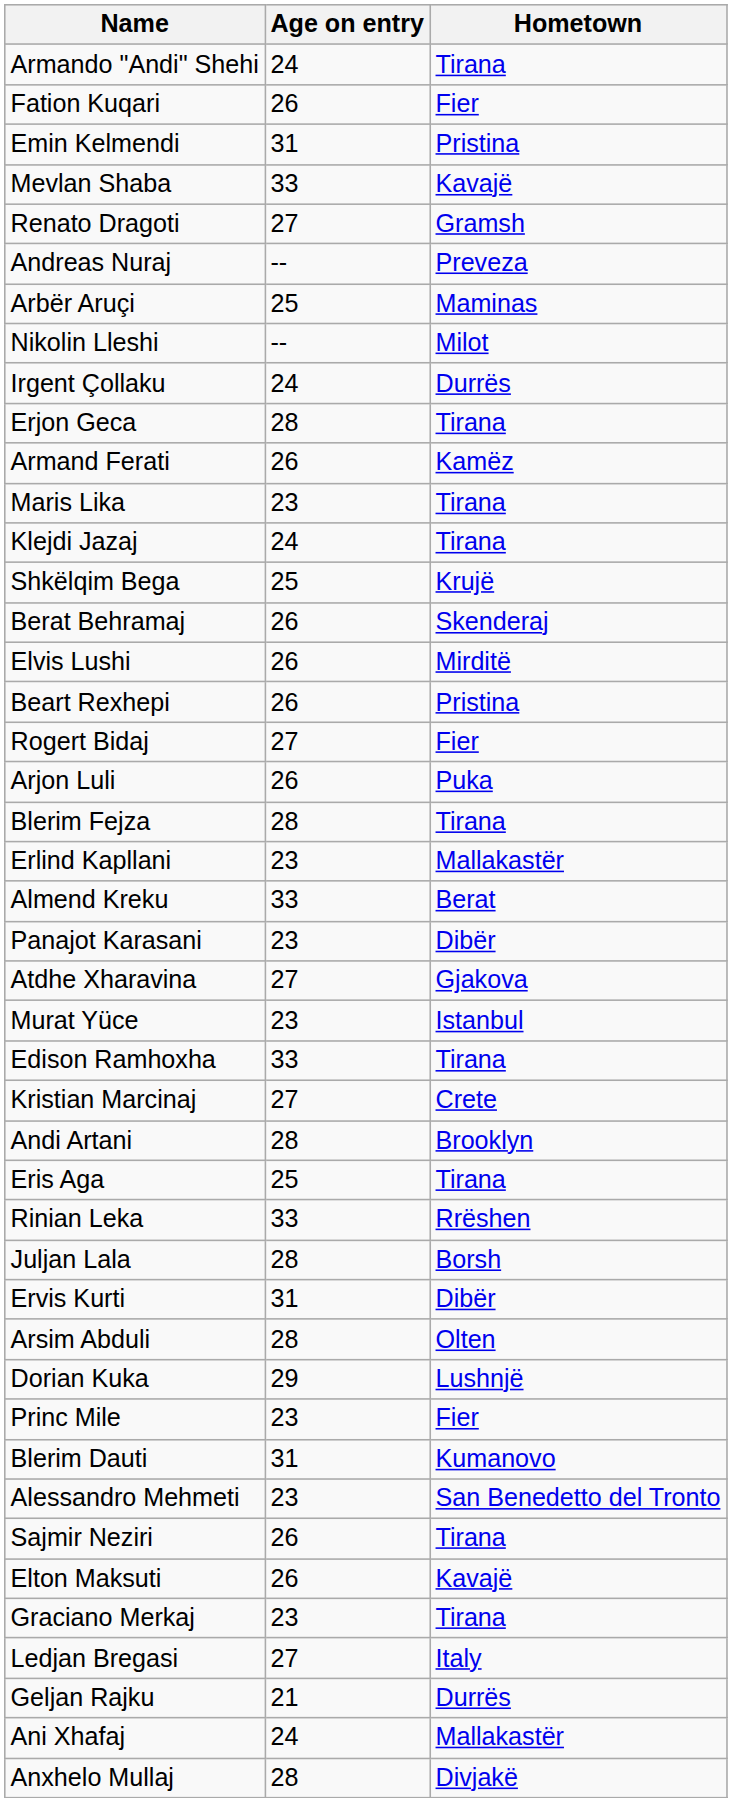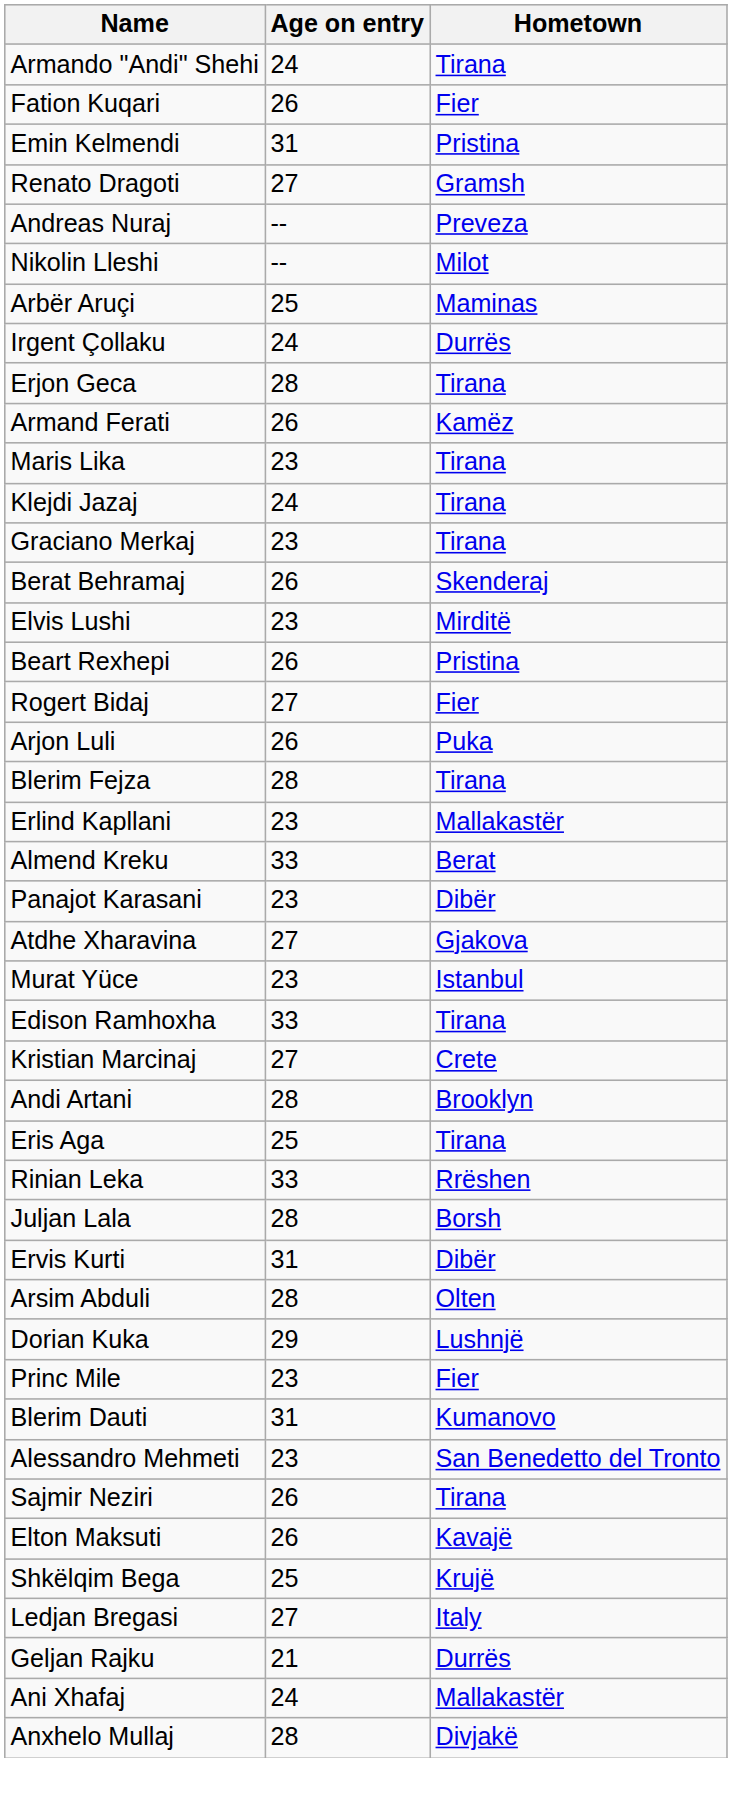 <table class="wikitable sortable">
 <tr>
 <th class="unsortable">Name</th>
 <th class="unsortable">Age on entry</th>
 <th class="unsortable">Hometown</th>
 </tr>
 <tr>
 <td>Armando "Andi" Shehi</td>
 <td>24</td>
 <td><a href='#'>Tirana</a></td>
 </tr>
 <tr>
 <td>Fation Kuqari</td>
 <td>26</td>
 <td><a href='#'>Fier</a></td>
 </tr>
 <tr>
 <td>Emin Kelmendi</td>
 <td>31</td>
 <td><a href='#'>Pristina</a></td>
 </tr>
 <tr>
-<td>Mevlan Shaba</td>
-<td>33</td>
-<td><a href='#'>Kavajë</a></td>
-</tr>
-<tr>
 <td>Renato Dragoti</td>
 <td>27</td>
 <td><a href='#'>Gramsh</a></td>
 </tr>
 <tr>
 <td>Andreas Nuraj</td>
 <td>--</td>
 <td><a href='#'>Preveza</a></td>
 </tr>
 <tr>
+<td>Nikolin Lleshi</td>
+<td>--</td>
+<td><a href='#'>Milot</a></td>
+</tr>
+<tr>
 <td>Arbër Aruçi</td>
 <td>25</td>
 <td><a href='#'>Maminas</a></td>
-</tr>
-<tr>
-<td>Nikolin Lleshi</td>
-<td>--</td>
-<td><a href='#'>Milot</a></td>
 </tr>
 <tr>
 <td>Irgent Çollaku</td>
 <td>24</td>
 <td><a href='#'>Durrës</a></td>
 </tr>
 <tr>
 <td>Erjon Geca</td>
 <td>28</td>
 <td><a href='#'>Tirana</a></td>
 </tr>
 <tr>
 <td>Armand Ferati</td>
 <td>26</td>
 <td><a href='#'>Kamëz</a></td>
 </tr>
 <tr>
 <td>Maris Lika</td>
 <td>23</td>
 <td><a href='#'>Tirana</a></td>
 </tr>
 <tr>
 <td>Klejdi Jazaj</td>
 <td>24</td>
 <td><a href='#'>Tirana</a></td>
 </tr>
 <tr>
-<td>Shkëlqim Bega</td>
-<td>25</td>
-<td><a href='#'>Krujë</a></td>
+<td>Graciano Merkaj</td>
+<td>23</td>
+<td><a href='#'>Tirana</a></td>
 </tr>
 <tr>
 <td>Berat Behramaj</td>
 <td>26</td>
 <td><a href='#'>Skenderaj</a></td>
 </tr>
 <tr>
 <td>Elvis Lushi</td>
-<td>26</td>
+<td>23</td>
 <td><a href='#'>Mirditë</a></td>
 </tr>
 <tr>
 <td>Beart Rexhepi</td>
 <td>26</td>
 <td><a href='#'>Pristina</a></td>
 </tr>
 <tr>
 <td>Rogert Bidaj</td>
 <td>27</td>
 <td><a href='#'>Fier</a></td>
 </tr>
 <tr>
 <td>Arjon Luli</td>
 <td>26</td>
 <td><a href='#'>Puka</a></td>
 </tr>
 <tr>
 <td>Blerim Fejza</td>
 <td>28</td>
 <td><a href='#'>Tirana</a></td>
 </tr>
 <tr>
 <td>Erlind Kapllani</td>
 <td>23</td>
 <td><a href='#'>Mallakastër</a></td>
 </tr>
 <tr>
 <td>Almend Kreku</td>
 <td>33</td>
 <td><a href='#'>Berat</a></td>
 </tr>
 <tr>
 <td>Panajot Karasani</td>
 <td>23</td>
 <td><a href='#'>Dibër</a></td>
 </tr>
 <tr>
 <td>Atdhe Xharavina</td>
 <td>27</td>
 <td><a href='#'>Gjakova</a></td>
 </tr>
 <tr>
 <td>Murat Yüce</td>
 <td>23</td>
 <td><a href='#'>Istanbul</a></td>
 </tr>
 <tr>
 <td>Edison Ramhoxha</td>
 <td>33</td>
 <td><a href='#'>Tirana</a></td>
 </tr>
 <tr>
 <td>Kristian Marcinaj</td>
 <td>27</td>
 <td><a href='#'>Crete</a></td>
 </tr>
 <tr>
 <td>Andi Artani</td>
 <td>28</td>
 <td><a href='#'>Brooklyn</a></td>
 </tr>
 <tr>
 <td>Eris Aga</td>
 <td>25</td>
 <td><a href='#'>Tirana</a></td>
 </tr>
 <tr>
 <td>Rinian Leka</td>
 <td>33</td>
 <td><a href='#'>Rrëshen</a></td>
 </tr>
 <tr>
 <td>Juljan Lala</td>
 <td>28</td>
 <td><a href='#'>Borsh</a></td>
 </tr>
 <tr>
 <td>Ervis Kurti</td>
 <td>31</td>
 <td><a href='#'>Dibër</a></td>
 </tr>
 <tr>
 <td>Arsim Abduli</td>
 <td>28</td>
 <td><a href='#'>Olten</a></td>
 </tr>
 <tr>
 <td>Dorian Kuka</td>
 <td>29</td>
 <td><a href='#'>Lushnjë</a></td>
 </tr>
 <tr>
 <td>Princ Mile</td>
 <td>23</td>
 <td><a href='#'>Fier</a></td>
 </tr>
 <tr>
 <td>Blerim Dauti</td>
 <td>31</td>
 <td><a href='#'>Kumanovo</a></td>
 </tr>
 <tr>
 <td>Alessandro Mehmeti</td>
 <td>23</td>
 <td><a href='#'>San Benedetto del Tronto</a></td>
 </tr>
 <tr>
 <td>Sajmir Neziri</td>
 <td>26</td>
 <td><a href='#'>Tirana</a></td>
 </tr>
 <tr>
 <td>Elton Maksuti</td>
 <td>26</td>
 <td><a href='#'>Kavajë</a></td>
 </tr>
 <tr>
-<td>Graciano Merkaj</td>
-<td>23</td>
-<td><a href='#'>Tirana</a></td>
+<td>Shkëlqim Bega</td>
+<td>25</td>
+<td><a href='#'>Krujë</a></td>
 </tr>
 <tr>
 <td>Ledjan Bregasi</td>
 <td>27</td>
 <td><a href='#'>Italy</a></td>
 </tr>
 <tr>
 <td>Geljan Rajku</td>
 <td>21</td>
 <td><a href='#'>Durrës</a></td>
 </tr>
 <tr>
 <td>Ani Xhafaj</td>
 <td>24</td>
 <td><a href='#'>Mallakastër</a></td>
 </tr>
 <tr>
 <td>Anxhelo Mullaj</td>
 <td>28</td>
 <td><a href='#'>Divjakë</a></td>
 </tr>
 <tr>
 </tr>
 </table>
